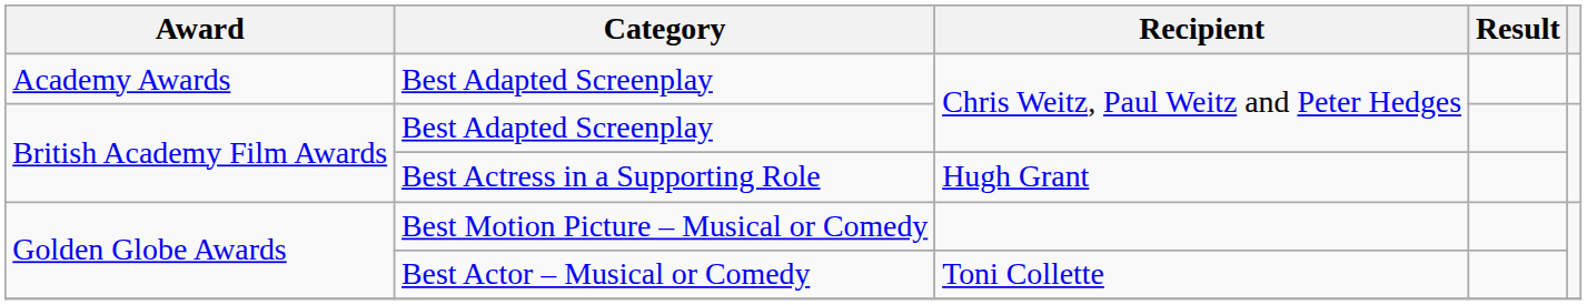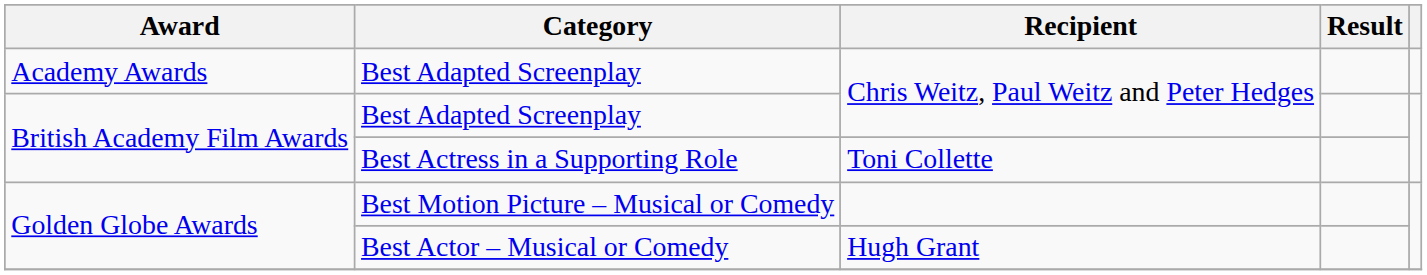 <table class="wikitable plainrowheaders">
 <tr>
 <th scope="col">Award</th>
 <th scope="col">Category</th>
 <th scope="col">Recipient</th>
 <th scope="col">Result</th>
 <th></th>
 </tr>
 <tr>
 <td><a href='#'>Academy Awards</a></td>
 <td><a href='#'>Best Adapted Screenplay</a></td>
 <td rowspan=2><a href='#'>Chris Weitz</a>, <a href='#'>Paul Weitz</a> and <a href='#'>Peter Hedges</a></td>
 <td></td>
 <td></td>
 </tr>
 <tr>
 <td rowspan=2><a href='#'>British Academy Film Awards</a></td>
 <td><a href='#'>Best Adapted Screenplay</a></td>
 <td></td>
 <td rowspan="2"></td>
 </tr>
 <tr>
 <td><a href='#'>Best Actress in a Supporting Role</a></td>
-<td><a href='#'>Hugh Grant</a></td>
+<td><a href='#'>Toni Collette</a></td>
 <td></td>
 </tr>
 <tr>
 <td rowspan=2><a href='#'>Golden Globe Awards</a></td>
 <td><a href='#'>Best Motion Picture – Musical or Comedy</a></td>
 <td></td>
 <td></td>
 <td rowspan="2"></td>
 </tr>
 <tr>
 <td><a href='#'>Best Actor – Musical or Comedy</a></td>
-<td><a href='#'>Toni Collette</a></td>
+<td><a href='#'>Hugh Grant</a></td>
 <td></td>
 </tr>
 <tr>
 </tr>
 </table>
